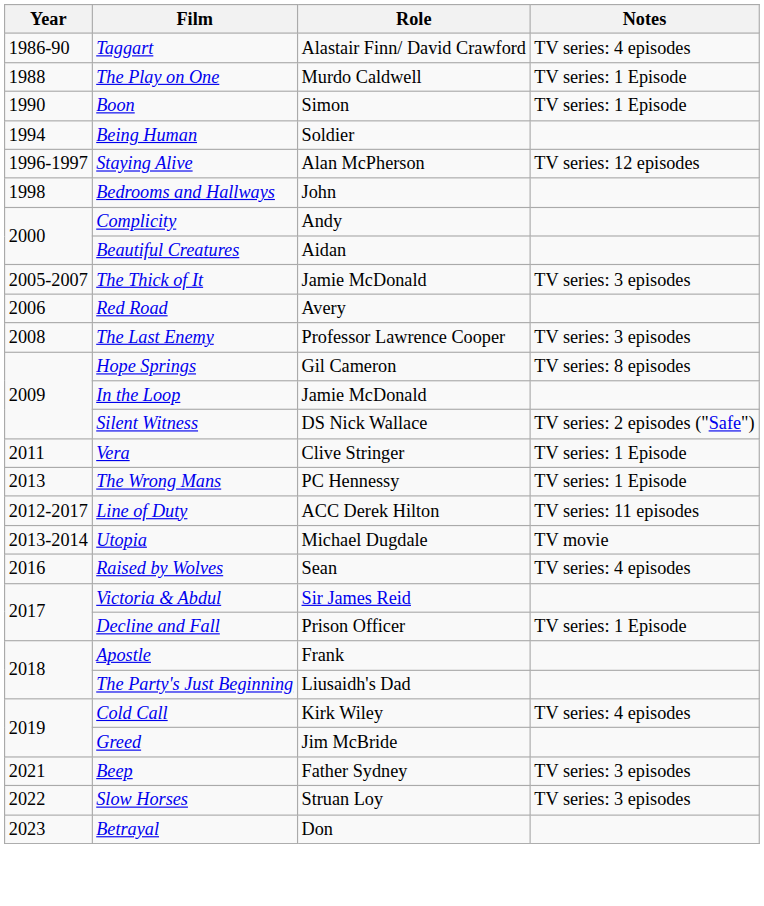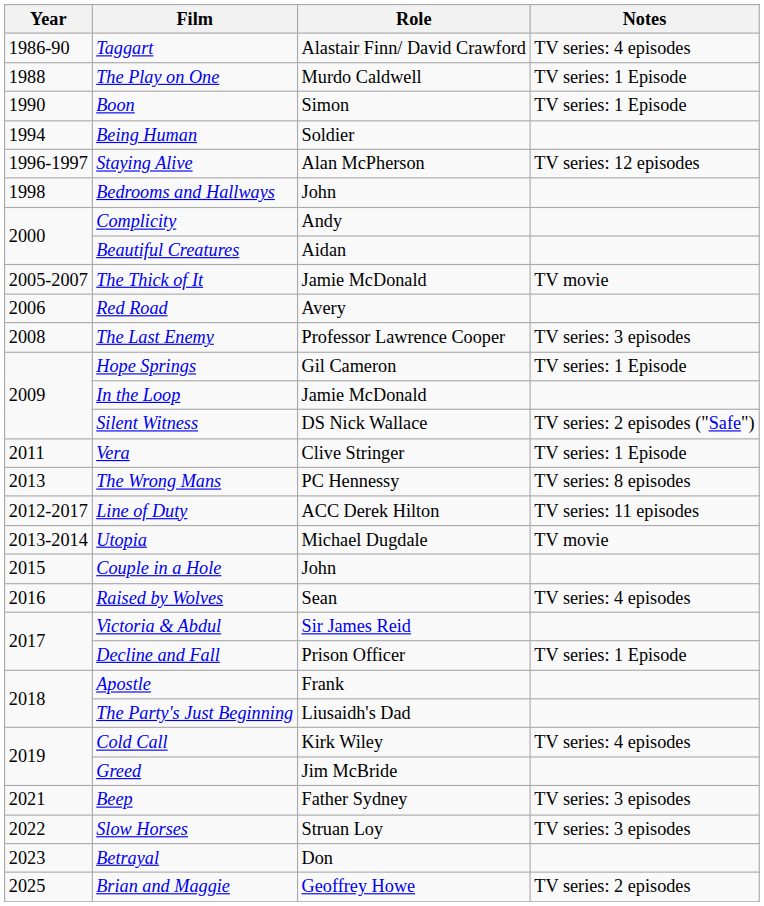 <table class="wikitable">
 <tr>
 <th>Year</th>
 <th>Film</th>
 <th>Role</th>
 <th>Notes</th>
 </tr>
 <tr>
 <td>1986-90</td>
 <td><em><a href='#'>Taggart</a></em></td>
 <td>Alastair Finn/ David Crawford</td>
 <td>TV series: 4 episodes</td>
 </tr>
 <tr>
 <td>1988</td>
 <td><em><a href='#'>The Play on One</a></em></td>
 <td>Murdo Caldwell</td>
 <td>TV series: 1 Episode</td>
 </tr>
 <tr>
 <td>1990</td>
 <td><em><a href='#'>Boon</a></em></td>
 <td>Simon</td>
 <td>TV series: 1 Episode</td>
 </tr>
 <tr>
 <td>1994</td>
 <td><em><a href='#'>Being Human</a></em></td>
 <td>Soldier</td>
 <td></td>
 </tr>
 <tr>
 <td>1996-1997</td>
 <td><em><a href='#'>Staying Alive</a></em></td>
 <td>Alan McPherson</td>
 <td>TV series: 12 episodes</td>
 </tr>
 <tr>
 <td>1998</td>
 <td><em><a href='#'>Bedrooms and Hallways</a></em></td>
 <td>John</td>
 <td></td>
 </tr>
 <tr>
 <td rowspan=2>2000</td>
 <td><em><a href='#'>Complicity</a></em></td>
 <td>Andy</td>
 <td></td>
 </tr>
 <tr>
 <td><em><a href='#'>Beautiful Creatures</a></em></td>
 <td>Aidan</td>
 <td></td>
 </tr>
 <tr>
 <td>2005-2007</td>
 <td><em><a href='#'>The Thick of It</a></em></td>
 <td>Jamie McDonald</td>
-<td>TV series: 3 episodes</td>
+<td>TV movie</td>
 </tr>
 <tr>
 <td>2006</td>
 <td><em><a href='#'>Red Road</a></em></td>
 <td>Avery</td>
 <td></td>
 </tr>
 <tr>
 <td>2008</td>
 <td><em><a href='#'>The Last Enemy</a></em></td>
 <td>Professor Lawrence Cooper</td>
 <td>TV series: 3 episodes</td>
 </tr>
 <tr>
 <td rowspan=3>2009</td>
 <td><em><a href='#'>Hope Springs</a></em></td>
 <td>Gil Cameron</td>
-<td>TV series: 8 episodes</td>
+<td>TV series: 1 Episode</td>
 </tr>
 <tr>
 <td><em><a href='#'>In the Loop</a></em></td>
 <td>Jamie McDonald</td>
 <td></td>
 </tr>
 <tr>
 <td><em><a href='#'>Silent Witness</a></em></td>
 <td>DS Nick Wallace</td>
 <td>TV series: 2 episodes ("<a href='#'>Safe</a>")</td>
 </tr>
 <tr>
 <td>2011</td>
 <td><em><a href='#'>Vera</a></em></td>
 <td>Clive Stringer</td>
 <td>TV series: 1 Episode</td>
 </tr>
 <tr>
 <td>2013</td>
 <td><em><a href='#'>The Wrong Mans</a></em></td>
 <td>PC Hennessy</td>
-<td>TV series: 1 Episode</td>
+<td>TV series: 8 episodes</td>
 </tr>
 <tr>
 <td>2012-2017</td>
 <td><em><a href='#'>Line of Duty</a></em></td>
 <td>ACC Derek Hilton</td>
 <td>TV series: 11 episodes</td>
 </tr>
 <tr>
 <td>2013-2014</td>
 <td><em><a href='#'>Utopia</a></em></td>
 <td>Michael Dugdale</td>
 <td>TV movie</td>
+</tr>
+<tr>
+<td>2015</td>
+<td><em><a href='#'>Couple in a Hole</a></em></td>
+<td>John</td>
+<td></td>
 </tr>
 <tr>
 <td>2016</td>
 <td><em><a href='#'>Raised by Wolves</a></em></td>
 <td>Sean</td>
 <td>TV series: 4 episodes</td>
 </tr>
 <tr>
 <td rowspan=2>2017</td>
 <td><em><a href='#'>Victoria & Abdul</a></em></td>
 <td><a href='#'>Sir James Reid</a></td>
 <td></td>
 </tr>
 <tr>
 <td><em><a href='#'>Decline and Fall</a></em></td>
 <td>Prison Officer</td>
 <td>TV series: 1 Episode</td>
 </tr>
 <tr>
 <td rowspan=2>2018</td>
 <td><em><a href='#'>Apostle</a></em></td>
 <td>Frank</td>
 <td></td>
 </tr>
 <tr>
 <td><em><a href='#'>The Party's Just Beginning</a></em></td>
 <td>Liusaidh's Dad</td>
 <td></td>
 </tr>
 <tr>
 <td rowspan=2>2019</td>
 <td><em><a href='#'>Cold Call</a></em></td>
 <td>Kirk Wiley</td>
 <td>TV series: 4 episodes</td>
 </tr>
 <tr>
 <td><em><a href='#'>Greed</a></em></td>
 <td>Jim McBride</td>
 <td></td>
 </tr>
 <tr>
 <td>2021</td>
 <td><em><a href='#'>Beep</a></em></td>
 <td>Father Sydney</td>
 <td>TV series: 3 episodes</td>
 </tr>
 <tr>
 <td>2022</td>
 <td><em><a href='#'> Slow Horses</a></em></td>
 <td>Struan Loy</td>
 <td>TV series: 3 episodes</td>
 </tr>
 <tr>
 <td>2023</td>
 <td><em><a href='#'>Betrayal</a></em></td>
 <td>Don</td>
 </tr>
+<tr>
+<td>2025</td>
+<td><em><a href='#'>Brian and Maggie</a></em></td>
+<td><a href='#'>Geoffrey Howe</a></td>
+<td>TV series: 2 episodes</td>
+</tr>
 </table>
